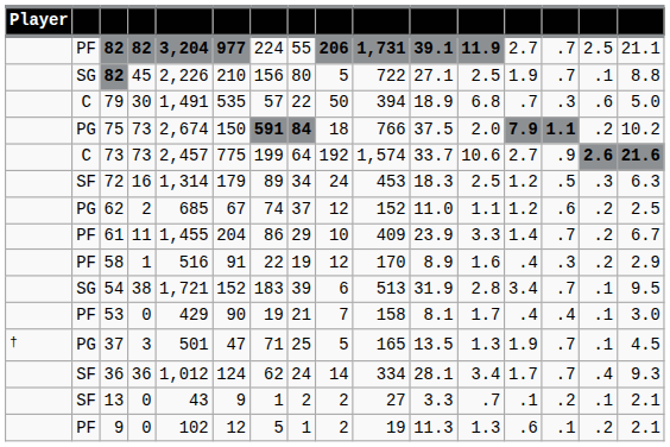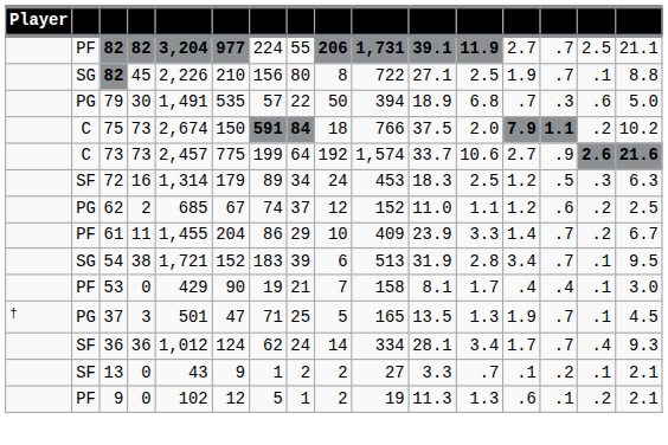 <table class="wikitable sortable" style="font-size: 95%; text-align:right;">
 <tr>
 <th style="background:#010101; color:#FFFFFF; border-top:#8D9093 3px solid; border-bottom:#8D9093 3px solid;">Player</th>
 <th style="background:#010101; color:#FFFFFF; border-top:#8D9093 3px solid; border-bottom:#8D9093 3px solid;"></th>
 <th style="background:#010101; color:#FFFFFF; border-top:#8D9093 3px solid; border-bottom:#8D9093 3px solid;"></th>
 <th style="background:#010101; color:#FFFFFF; border-top:#8D9093 3px solid; border-bottom:#8D9093 3px solid;"></th>
 <th style="background:#010101; color:#FFFFFF; border-top:#8D9093 3px solid; border-bottom:#8D9093 3px solid;"></th>
 <th style="background:#010101; color:#FFFFFF; border-top:#8D9093 3px solid; border-bottom:#8D9093 3px solid;"></th>
 <th style="background:#010101; color:#FFFFFF; border-top:#8D9093 3px solid; border-bottom:#8D9093 3px solid;"></th>
 <th style="background:#010101; color:#FFFFFF; border-top:#8D9093 3px solid; border-bottom:#8D9093 3px solid;"></th>
 <th style="background:#010101; color:#FFFFFF; border-top:#8D9093 3px solid; border-bottom:#8D9093 3px solid;"></th>
 <th style="background:#010101; color:#FFFFFF; border-top:#8D9093 3px solid; border-bottom:#8D9093 3px solid;"></th>
 <th style="background:#010101; color:#FFFFFF; border-top:#8D9093 3px solid; border-bottom:#8D9093 3px solid;"></th>
 <th style="background:#010101; color:#FFFFFF; border-top:#8D9093 3px solid; border-bottom:#8D9093 3px solid;"></th>
 <th style="background:#010101; color:#FFFFFF; border-top:#8D9093 3px solid; border-bottom:#8D9093 3px solid;"></th>
 <th style="background:#010101; color:#FFFFFF; border-top:#8D9093 3px solid; border-bottom:#8D9093 3px solid;"></th>
 <th style="background:#010101; color:#FFFFFF; border-top:#8D9093 3px solid; border-bottom:#8D9093 3px solid;"></th>
 <th style="background:#010101; color:#FFFFFF; border-top:#8D9093 3px solid; border-bottom:#8D9093 3px solid;"></th>
 </tr>
 <tr>
 <td style="text-align:left;"></td>
 <td style="text-align:center;">PF</td>
 <td style="background:#8D9093; color:#010101;"><strong>82</strong></td>
 <td style="background:#8D9093; color:#010101;"><strong>82</strong></td>
 <td style="background:#8D9093; color:#010101;"><strong>3,204</strong></td>
 <td style="background:#8D9093; color:#010101;"><strong>977</strong></td>
 <td>224</td>
 <td>55</td>
 <td style="background:#8D9093; color:#010101;"><strong>206</strong></td>
 <td style="background:#8D9093; color:#010101;"><strong>1,731</strong></td>
 <td style="background:#8D9093; color:#010101;"><strong>39.1</strong></td>
 <td style="background:#8D9093; color:#010101;"><strong>11.9</strong></td>
 <td>2.7</td>
 <td>.7</td>
 <td>2.5</td>
 <td>21.1</td>
 </tr>
 <tr>
 <td style="text-align:left;"></td>
 <td style="text-align:center;">SG</td>
 <td style="background:#8D9093; color:#010101;"><strong>82</strong></td>
 <td>45</td>
 <td>2,226</td>
 <td>210</td>
 <td>156</td>
 <td>80</td>
-<td>5</td>
+<td>8</td>
 <td>722</td>
 <td>27.1</td>
 <td>2.5</td>
 <td>1.9</td>
 <td>.7</td>
 <td>.1</td>
 <td>8.8</td>
 </tr>
 <tr>
 <td style="text-align:left;"></td>
-<td style="text-align:center;">C</td>
+<td style="text-align:center;">PG</td>
 <td>79</td>
 <td>30</td>
 <td>1,491</td>
 <td>535</td>
 <td>57</td>
 <td>22</td>
 <td>50</td>
 <td>394</td>
 <td>18.9</td>
 <td>6.8</td>
 <td>.7</td>
 <td>.3</td>
 <td>.6</td>
 <td>5.0</td>
 </tr>
 <tr>
 <td style="text-align:left;"></td>
-<td style="text-align:center;">PG</td>
+<td style="text-align:center;">C</td>
 <td>75</td>
 <td>73</td>
 <td>2,674</td>
 <td>150</td>
 <td style="background:#8D9093; color:#010101;"><strong>591</strong></td>
 <td style="background:#8D9093; color:#010101;"><strong>84</strong></td>
 <td>18</td>
 <td>766</td>
 <td>37.5</td>
 <td>2.0</td>
 <td style="background:#8D9093; color:#010101;"><strong>7.9</strong></td>
 <td style="background:#8D9093; color:#010101;"><strong>1.1</strong></td>
 <td>.2</td>
 <td>10.2</td>
 </tr>
 <tr>
 <td style="text-align:left;"></td>
 <td style="text-align:center;">C</td>
 <td>73</td>
 <td>73</td>
 <td>2,457</td>
 <td>775</td>
 <td>199</td>
 <td>64</td>
 <td>192</td>
 <td>1,574</td>
 <td>33.7</td>
 <td>10.6</td>
 <td>2.7</td>
 <td>.9</td>
 <td style="background:#8D9093; color:#010101;"><strong>2.6</strong></td>
 <td style="background:#8D9093; color:#010101;"><strong>21.6</strong></td>
 </tr>
 <tr>
 <td style="text-align:left;"></td>
 <td style="text-align:center;">SF</td>
 <td>72</td>
 <td>16</td>
 <td>1,314</td>
 <td>179</td>
 <td>89</td>
 <td>34</td>
 <td>24</td>
 <td>453</td>
 <td>18.3</td>
 <td>2.5</td>
 <td>1.2</td>
 <td>.5</td>
 <td>.3</td>
 <td>6.3</td>
 </tr>
 <tr>
 <td style="text-align:left;"></td>
 <td style="text-align:center;">PG</td>
 <td>62</td>
 <td>2</td>
 <td>685</td>
 <td>67</td>
 <td>74</td>
 <td>37</td>
 <td>12</td>
 <td>152</td>
 <td>11.0</td>
 <td>1.1</td>
 <td>1.2</td>
 <td>.6</td>
 <td>.2</td>
 <td>2.5</td>
 </tr>
 <tr>
 <td style="text-align:left;"></td>
 <td style="text-align:center;">PF</td>
 <td>61</td>
 <td>11</td>
 <td>1,455</td>
 <td>204</td>
 <td>86</td>
 <td>29</td>
 <td>10</td>
 <td>409</td>
 <td>23.9</td>
 <td>3.3</td>
 <td>1.4</td>
 <td>.7</td>
 <td>.2</td>
 <td>6.7</td>
-</tr>
-<tr>
-<td style="text-align:left;"></td>
-<td style="text-align:center;">PF</td>
-<td>58</td>
-<td>1</td>
-<td>516</td>
-<td>91</td>
-<td>22</td>
-<td>19</td>
-<td>12</td>
-<td>170</td>
-<td>8.9</td>
-<td>1.6</td>
-<td>.4</td>
-<td>.3</td>
-<td>.2</td>
-<td>2.9</td>
 </tr>
 <tr>
 <td style="text-align:left;"></td>
 <td style="text-align:center;">SG</td>
 <td>54</td>
 <td>38</td>
 <td>1,721</td>
 <td>152</td>
 <td>183</td>
 <td>39</td>
 <td>6</td>
 <td>513</td>
 <td>31.9</td>
 <td>2.8</td>
 <td>3.4</td>
 <td>.7</td>
 <td>.1</td>
 <td>9.5</td>
 </tr>
 <tr>
 <td style="text-align:left;"></td>
 <td style="text-align:center;">PF</td>
 <td>53</td>
 <td>0</td>
 <td>429</td>
 <td>90</td>
 <td>19</td>
 <td>21</td>
 <td>7</td>
 <td>158</td>
 <td>8.1</td>
 <td>1.7</td>
 <td>.4</td>
 <td>.4</td>
 <td>.1</td>
 <td>3.0</td>
 </tr>
 <tr>
 <td style="text-align:left;"><sup>†</sup></td>
 <td style="text-align:center;">PG</td>
 <td>37</td>
 <td>3</td>
 <td>501</td>
 <td>47</td>
 <td>71</td>
 <td>25</td>
 <td>5</td>
 <td>165</td>
 <td>13.5</td>
 <td>1.3</td>
 <td>1.9</td>
 <td>.7</td>
 <td>.1</td>
 <td>4.5</td>
 </tr>
 <tr>
 <td style="text-align:left;"></td>
 <td style="text-align:center;">SF</td>
 <td>36</td>
 <td>36</td>
 <td>1,012</td>
 <td>124</td>
 <td>62</td>
 <td>24</td>
 <td>14</td>
 <td>334</td>
 <td>28.1</td>
 <td>3.4</td>
 <td>1.7</td>
 <td>.7</td>
 <td>.4</td>
 <td>9.3</td>
 </tr>
 <tr>
 <td style="text-align:left;"></td>
 <td style="text-align:center;">SF</td>
 <td>13</td>
 <td>0</td>
 <td>43</td>
 <td>9</td>
 <td>1</td>
 <td>2</td>
 <td>2</td>
 <td>27</td>
 <td>3.3</td>
 <td>.7</td>
 <td>.1</td>
 <td>.2</td>
 <td>.1</td>
 <td>2.1</td>
 </tr>
 <tr>
 <td style="text-align:left;"></td>
 <td style="text-align:center;">PF</td>
 <td>9</td>
 <td>0</td>
 <td>102</td>
 <td>12</td>
 <td>5</td>
 <td>1</td>
 <td>2</td>
 <td>19</td>
 <td>11.3</td>
 <td>1.3</td>
 <td>.6</td>
 <td>.1</td>
 <td>.2</td>
 <td>2.1</td>
 </tr>
 </table>
